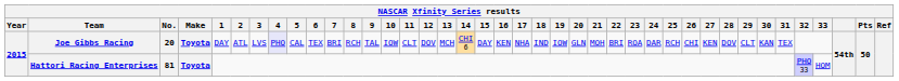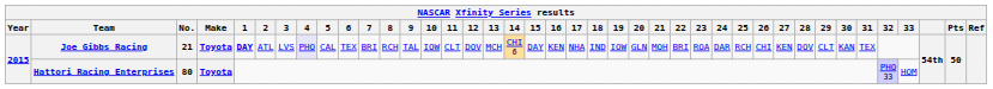 <table class="wikitable" style="text-align:center; font-size:75%">
 <tr>
 <th colspan=42><a href='#'>NASCAR</a> <a href='#'>Xfinity Series</a> results</th>
 </tr>
 <tr>
 <th>Year</th>
 <th>Team</th>
 <th>No.</th>
 <th>Make</th>
 <th>1</th>
 <th>2</th>
 <th>3</th>
 <th>4</th>
 <th>5</th>
 <th>6</th>
 <th>7</th>
 <th>8</th>
 <th>9</th>
 <th>10</th>
 <th>11</th>
 <th>12</th>
 <th>13</th>
 <th>14</th>
 <th>15</th>
 <th>16</th>
 <th>17</th>
 <th>18</th>
 <th>19</th>
 <th>20</th>
 <th>21</th>
 <th>22</th>
 <th>23</th>
 <th>24</th>
 <th>25</th>
 <th>26</th>
 <th>27</th>
 <th>28</th>
 <th>29</th>
 <th>30</th>
 <th>31</th>
 <th>32</th>
 <th>33</th>
 <th></th>
 <th>Pts</th>
 <th>Ref</th>
 </tr>
 <tr>
 <th rowspan=2><a href='#'>2015</a></th>
 <th><a href='#'>Joe Gibbs Racing</a></th>
-<th>20</th>
+<th>21</th>
 <th><a href='#'>Toyota</a></th>
-<td><a href='#'>DAY</a></td>
+<td><strong><a href='#'>DAY</a></strong></td>
 <td><a href='#'>ATL</a></td>
 <td><a href='#'>LVS</a></td>
 <td style="background: lavender;"><a href='#'>PHO</a></td>
 <td><a href='#'>CAL</a></td>
 <td><a href='#'>TEX</a></td>
 <td><a href='#'>BRI</a></td>
 <td><a href='#'>RCH</a></td>
 <td><a href='#'>TAL</a></td>
 <td><a href='#'>IOW</a></td>
 <td><a href='#'>CLT</a></td>
 <td><a href='#'>DOV</a></td>
 <td><a href='#'>MCH</a></td>
 <td style="background:#FFDF9F;"><a href='#'>CHI</a><br><small>6</small></td>
 <td><a href='#'>DAY</a></td>
 <td><a href='#'>KEN</a></td>
 <td><a href='#'>NHA</a></td>
 <td><a href='#'>IND</a></td>
 <td><a href='#'>IOW</a></td>
 <td><a href='#'>GLN</a></td>
 <td><a href='#'>MOH</a></td>
 <td><a href='#'>BRI</a></td>
 <td><a href='#'>ROA</a></td>
 <td><a href='#'>DAR</a></td>
 <td><a href='#'>RCH</a></td>
 <td><a href='#'>CHI</a></td>
 <td><a href='#'>KEN</a></td>
 <td><a href='#'>DOV</a></td>
 <td><a href='#'>CLT</a></td>
 <td><a href='#'>KAN</a></td>
 <td><a href='#'>TEX</a></td>
 <td colspan=2></td>
 <th rowspan=2>54th</th>
 <th rowspan=2>50</th>
 <th rowspan=2></th>
 </tr>
 <tr>
 <th><a href='#'>Hattori Racing Enterprises</a></th>
-<th>81</th>
+<th>80</th>
 <th><a href='#'>Toyota</a></th>
 <td colspan=31></td>
 <td style="background:#CFCFFF;"><a href='#'>PHO</a><br><small>33</small></td>
 <td><a href='#'>HOM</a></td>
 </tr>
 </table>
